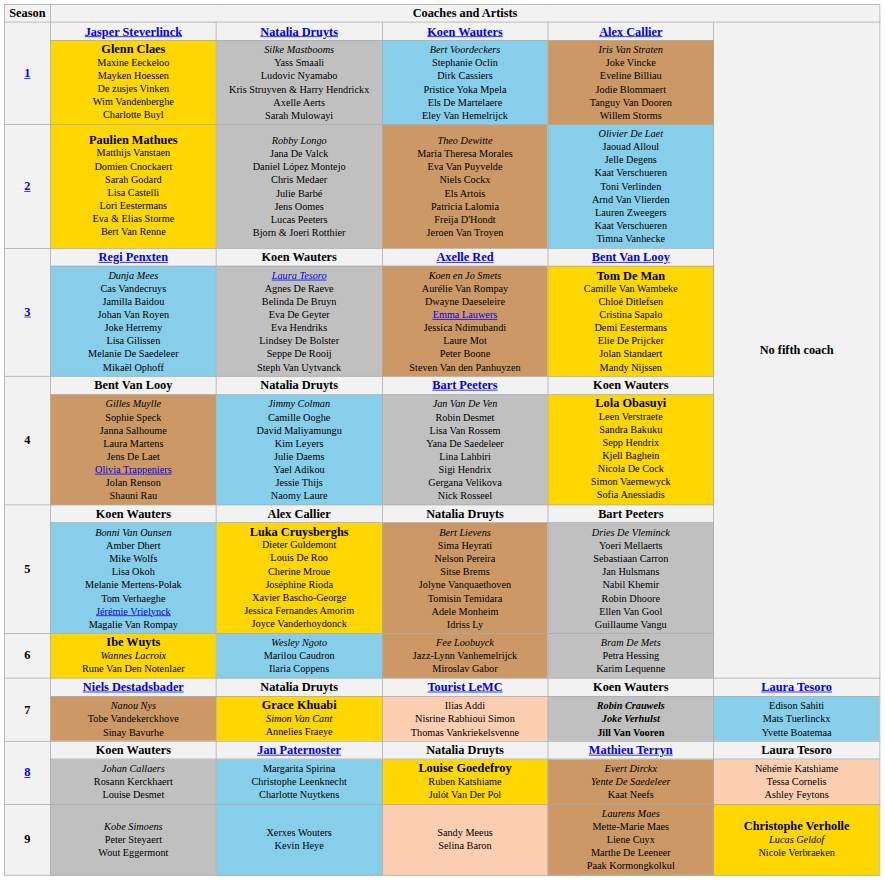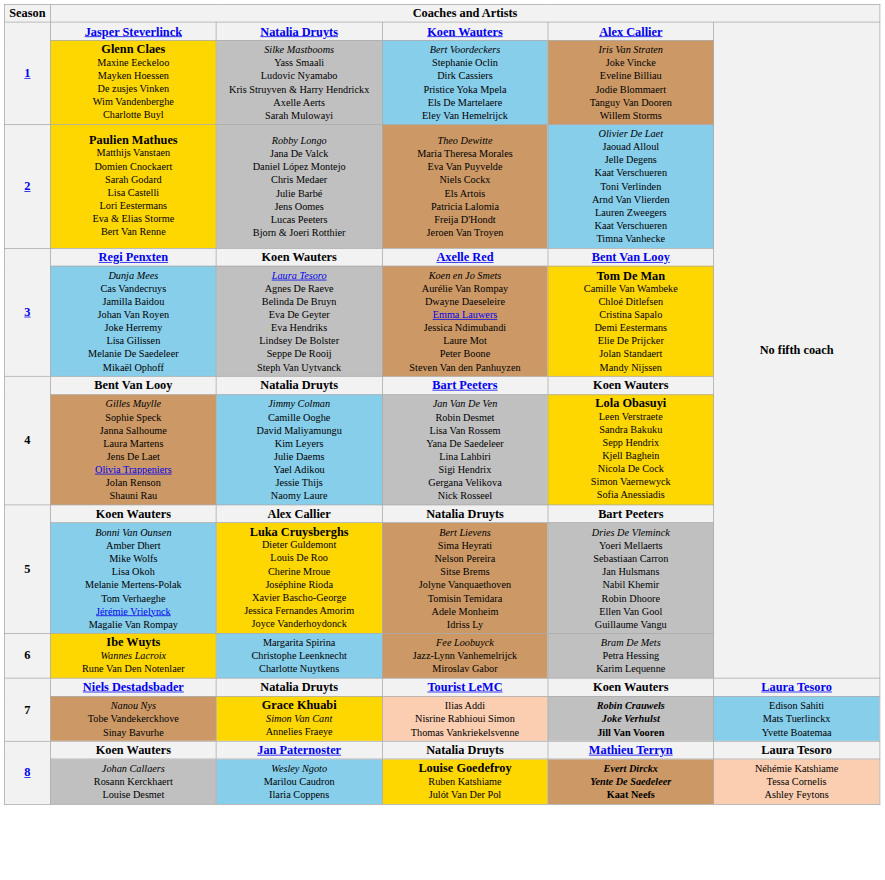 <table class="wikitable" style="text-align:center; line-height:16px; width:90%">
 <tr>
 <th scope="row" style="width:5%">Season</th>
 <th colspan="5" style="width:95%">Coaches and Artists</th>
 </tr>
 <tr>
 <th scope="row" rowspan="2"><a href='#'>1</a></th>
 <th style="width:18%" scope="col"><a href='#'>Jasper Steverlinck</a></th>
 <th style="width:18%" scope="col"><a href='#'>Natalia Druyts</a></th>
 <th style="width:18%" scope="col"><a href='#'>Koen Wauters</a></th>
 <th style="width:18%" scope="col"><a href='#'>Alex Callier</a></th>
 <th style="width:18%" rowspan="10">No fifth coach</th>
 </tr>
 <tr>
 <td bgcolor="gold"><strong>Glenn Claes</strong><br><small>Maxine Eeckeloo<br>Mayken Hoessen<br>De zusjes Vinken<br>Wim Vandenberghe<br>Charlotte Buyl</small></td>
 <td bgcolor="silver"><small><em>Silke Mastbooms</em><br>Yass Smaali<br>Ludovic Nyamabo<br>Kris Struyven & Harry Hendrickx<br>Axelle Aerts<br>Sarah Mulowayi</small></td>
 <td bgcolor="skyblue"><small><em>Bert Voordeckers</em><br>Stephanie Oclin<br>Dirk Cassiers<br>Pristice Yoka Mpela<br>Els De Martelaere<br>Eley Van Hemelrijck</small></td>
 <td bgcolor="#c96"><small><em>Iris Van Straten</em><br>Joke Vincke<br>Eveline Billiau<br>Jodie Blommaert<br>Tanguy Van Dooren<br>Willem Storms</small></td>
 </tr>
 <tr>
 <th scope="row"><a href='#'>2</a></th>
 <td bgcolor="gold"><strong>Paulien Mathues</strong><br><small>Matthijs Vanstaen<br>Domien Cnockaert<br>Sarah Godard<br>Lisa Castelli<br>Lori Eestermans<br>Eva & Elias Storme<br>Bert Van Renne</small></td>
 <td bgcolor="silver"><small><em>Robby Longo</em><br>Jana De Valck<br>Daniel López Montejo<br>Chris Medaer<br>Julie Barbé<br>Jens Oomes<br>Lucas Peeters<br>Bjorn & Joeri Rotthier</small></td>
 <td bgcolor="#c96"><small><em>Theo Dewitte</em><br>Maria Theresa Morales<br>Eva Van Puyvelde<br>Niels Cockx<br>Els Artois<br>Patricia Lalomia<br>Freija D'Hondt<br>Jeroen Van Troyen</small></td>
 <td bgcolor="skyblue"><small><em>Olivier De Laet</em><br>Jaouad Alloul<br>Jelle Degens<br>Kaat Verschueren<br>Toni Verlinden<br>Arnd Van Vlierden<br>Lauren Zweegers<br>Kaat Verschueren<br>Timna Vanhecke</small></td>
 </tr>
 <tr>
 <th scope="row" rowspan="2"><a href='#'>3</a></th>
 <th scope="col"><a href='#'>Regi Penxten</a></th>
 <th scope="col">Koen Wauters</th>
 <th scope="col"><a href='#'>Axelle Red</a></th>
 <th scope="col"><a href='#'>Bent Van Looy</a></th>
 </tr>
 <tr>
 <td bgcolor="skyblue"><small><em>Dunja Mees</em><br>Cas Vandecruys<br>Jamilla Baidou<br>Johan Van Royen<br>Joke Herremy<br>Lisa Gilissen<br>Melanie De Saedeleer<br>Mikaël Ophoff</small></td>
 <td bgcolor="silver"><small><em><a href='#'>Laura Tesoro</a></em><br>Agnes De Raeve<br>Belinda De Bruyn<br>Eva De Geyter<br>Eva Hendriks<br>Lindsey De Bolster<br>Seppe De Rooij<br>Steph Van Uytvanck</small></td>
 <td bgcolor="#c96"><small><em>Koen en Jo Smets</em><br>Aurélie Van Rompay<br>Dwayne Daeseleire<br><a href='#'>Emma Lauwers</a><br>Jessica Ndimubandi<br>Laure Mot<br>Peter Boone<br>Steven Van den Panhuyzen</small></td>
 <td bgcolor="gold"><strong>Tom De Man</strong><br><small>Camille Van Wambeke<br>Chloé Ditlefsen<br>Cristina Sapalo<br>Demi Eestermans<br>Elie De Prijcker<br>Jolan Standaert<br>Mandy Nijssen</small></td>
 </tr>
 <tr>
 <th scope="row" rowspan="2">4</th>
 <th scope="col">Bent Van Looy</th>
 <th scope="col">Natalia Druyts</th>
 <th scope="col"><a href='#'>Bart Peeters</a></th>
 <th scope="col">Koen Wauters</th>
 </tr>
 <tr>
 <td bgcolor="#c96"><small><em>Gilles Muylle</em><br>Sophie Speck<br>Janna Salhoume<br>Laura Martens<br>Jens De Laet<br><a href='#'>Olivia Trappeniers</a><br>Jolan Renson<br>Shauni Rau</small></td>
 <td bgcolor="skyblue"><small><em>Jimmy Colman</em><br>Camille Ooghe<br>David Maliyamungu<br>Kim Leyers<br>Julie Daems<br>Yael Adikou<br>Jessie Thijs<br>Naomy Laure</small></td>
 <td bgcolor="silver"><small><em>Jan Van De Ven</em><br>Robin Desmet<br>Lisa Van Rossem<br>Yana De Saedeleer<br>Lina Lahbiri<br>Sigi Hendrix<br>Gergana Velikova<br>Nick Rosseel</small></td>
 <td bgcolor="gold"><strong>Lola Obasuyi</strong><br><small>Leen Verstraete<br>Sandra Bakuku<br>Sepp Hendrix<br>Kjell Baghein<br>Nicola De Cock<br>Simon Vaernewyck<br>Sofia Anessiadis</small></td>
 </tr>
 <tr>
 <th scope="row" rowspan="2">5</th>
 <th scope="col">Koen Wauters</th>
 <th scope="col">Alex Callier</th>
 <th scope="col">Natalia Druyts</th>
 <th scope="col">Bart Peeters</th>
 </tr>
 <tr>
 <td bgcolor="skyblue"><small><em>Bonni Van Ounsen</em><br>Amber Dhert<br>Mike Wolfs<br>Lisa Okoh<br>Melanie Mertens-Polak<br>Tom Verhaeghe<br><a href='#'>Jérémie Vrielynck</a><br>Magalie Van Rompay</small></td>
 <td bgcolor="gold"><strong>Luka Cruysberghs</strong><br><small>Dieter Guldemont<br>Louis De Roo<br>Cherine Mroue<br>Joséphine Rioda<br>Xavier Bascho-George<br>Jessica Fernandes Amorim<br>Joyce Vanderhoydonck</small></td>
 <td bgcolor="#c96"><small><em>Bert Lievens</em><br>Sima Heyrati<br>Nelson Pereira<br>Sitse Brems<br>Jolyne Vanquaethoven<br>Tomisin Temidara<br>Adele Monheim<br>Idriss Ly</small></td>
 <td bgcolor="silver"><small><em>Dries De Vleminck</em><br>Yoeri Mellaerts<br>Sebastiaan Carron<br>Jan Hulsmans<br>Nabil Khemir<br>Robin Dhoore<br>Ellen Van Gool<br>Guillaume Vangu</small></td>
 </tr>
 <tr>
 <th scope="row">6</th>
 <td bgcolor="gold"><strong>Ibe Wuyts</strong><br><small><em>Wannes Lacroix</em><br>Rune Van Den Notenlaer</small></td>
-<td bgcolor="skyblue"><small><em>Wesley Ngoto</em><br>Marilou Caudron<br>Ilaria Coppens</small></td>
+<td bgcolor="skyblue"><small>Margarita Spirina<br>Christophe Leenknecht<br>Charlotte Nuytkens</small></td>
 <td bgcolor="#c96"><small><em>Fee Loobuyck</em><br>Jazz-Lynn Vanhemelrijck<br>Miroslav Gabor</small></td>
 <td bgcolor="silver"><small><em>Bram De Mets</em><br>Petra Hessing<br>Karim Lequenne</small></td>
 </tr>
 <tr>
 <th scope="row" rowspan="2">7</th>
 <th scope="col"><a href='#'>Niels Destadsbader</a></th>
 <th scope="col">Natalia Druyts</th>
 <th scope="col"><a href='#'>Tourist LeMC</a></th>
 <th scope="col">Koen Wauters</th>
 <th scope="col"><a href='#'>Laura Tesoro</a></th>
 </tr>
 <tr>
 <td bgcolor="#c96"><small><em>Nanou Nys</em><br>Tobe Vandekerckhove<br>Sinay Bavurhe</small></td>
 <td bgcolor="gold"><strong>Grace Khuabi</strong><br><small><em>Simon Van Cant</em><br>Annelies Fraeye</small></td>
 <td bgcolor="#FBCEB1"><small>Ilias Addi<br>Nisrine Rabhioui Simon<br>Thomas Vankriekelsvenne</small></td>
 <td bgcolor="silver"><strong><small><em>Robin Crauwels</em><br><em>Joke Verhulst</em><br>Jill Van Vooren</small></strong></td>
 <td bgcolor="skyblue"><small>Edison Sahiti<br>Mats Tuerlinckx<br>Yvette Boatemaa</small></td>
 </tr>
 <tr>
 <th scope="row" rowspan="2"><a href='#'>8</a></th>
 <th scope="col">Koen Wauters</th>
 <th scope="col"><a href='#'>Jan Paternoster</a></th>
 <th scope="col">Natalia Druyts</th>
 <th scope="col"><a href='#'>Mathieu Terryn</a></th>
 <th scope="col">Laura Tesoro</th>
 </tr>
 <tr>
 <td bgcolor="silver"><small><em>Johan Callaers</em><br>Rosann Kerckhaert<br>Louise Desmet</small></td>
-<td bgcolor="skyblue"><small>Margarita Spirina<br>Christophe Leenknecht<br>Charlotte Nuytkens</small></td>
+<td bgcolor="skyblue"><small><em>Wesley Ngoto</em><br>Marilou Caudron<br>Ilaria Coppens</small></td>
 <td bgcolor="gold"><strong>Louise Goedefroy</strong><br><small>Ruben Katshiame<br>Julót Van Der Pol</small></td>
-<td bgcolor="#c96"><small><em>Evert Dirckx</em><br><em>Yente De Saedeleer</em><br>Kaat Neefs</small></td>
+<td bgcolor="#c96"><strong><small><em>Evert Dirckx</em><br><em>Yente De Saedeleer</em><br>Kaat Neefs</small></strong></td>
 <td bgcolor="#FBCEB1"><small>Néhémie Katshiame<br>Tessa Cornelis<br>Ashley Feytons</small></td>
 </tr>
-<tr>
-<th scope="row">9</th>
-<td bgcolor="silver"><small><em>Kobe Simoens</em><br>Peter Steyaert<br>Wout Eggermont</small></td>
-<td bgcolor="skyblue"><small>Xerxes Wouters<br>Kevin Heye</small></td>
-<td bgcolor="#FBCEB1"><small>Sandy Meeus<br>Selina Baron</small></td>
-<td bgcolor="#c96"><small><em>Laurens Maes</em><br>Mette-Marie Maes<br>Liene Cuyx<br>Marthe De Leeneer<br>Paak Kormongkolkul</small></td>
-<td bgcolor="gold"><strong>Christophe Verholle</strong><br><small><em>Lucas Geldof</em><br>Nicole Verbraeken</small></td>
-</tr>
 </table>
